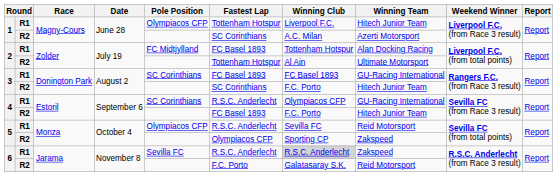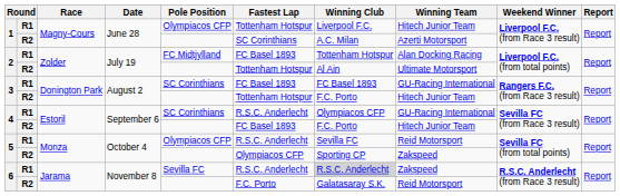 <table class="wikitable" style="font-size: 85%;">
 <tr>
 <th colspan=2>Round</th>
 <th>Race</th>
 <th>Date</th>
 <th>Pole Position</th>
 <th>Fastest Lap</th>
 <th>Winning Club</th>
 <th>Winning Team</th>
 <th>Weekend Winner</th>
 <th>Report</th>
 </tr>
 <tr>
 <th rowspan=2>1</th>
 <th>R1</th>
 <td rowspan=2> <a href='#'>Magny-Cours</a></td>
 <td rowspan=2>June 28</td>
 <td> <a href='#'>Olympiacos CFP</a></td>
 <td> <a href='#'>Tottenham Hotspur</a></td>
 <td> <a href='#'>Liverpool F.C.</a></td>
 <td> <a href='#'>Hitech Junior Team</a></td>
 <td rowspan=2> <strong><a href='#'>Liverpool F.C.</a></strong><br>(from Race 3 result)</td>
 <td rowspan=2><a href='#'>Report</a></td>
 </tr>
 <tr>
 <th>R2</th>
 <td></td>
 <td> <a href='#'>SC Corinthians</a></td>
 <td> <a href='#'>A.C. Milan</a></td>
 <td> <a href='#'>Azerti Motorsport</a></td>
 </tr>
 <tr>
 <th rowspan=2>2</th>
 <th>R1</th>
 <td rowspan=2> <a href='#'>Zolder</a></td>
 <td rowspan=2>July 19</td>
 <td> <a href='#'>FC Midtjylland</a></td>
 <td> <a href='#'>FC Basel 1893</a></td>
 <td> <a href='#'>Tottenham Hotspur</a></td>
 <td> <a href='#'>Alan Docking Racing</a></td>
 <td rowspan=2> <strong><a href='#'>Liverpool F.C.</a></strong><br>(from total points)</td>
 <td rowspan=2><a href='#'>Report</a></td>
 </tr>
 <tr>
 <th>R2</th>
 <td></td>
 <td> <a href='#'>Tottenham Hotspur</a></td>
 <td> <a href='#'>Al Ain</a></td>
 <td> <a href='#'>Ultimate Motorsport</a></td>
 </tr>
 <tr>
 <th rowspan=2>3</th>
 <th>R1</th>
 <td rowspan=2> <a href='#'>Donington Park</a></td>
 <td rowspan=2>August 2</td>
 <td> <a href='#'>SC Corinthians</a></td>
 <td> <a href='#'>FC Basel 1893</a></td>
 <td> <a href='#'>FC Basel 1893</a></td>
 <td> <a href='#'>GU-Racing International</a></td>
 <td rowspan=2> <strong><a href='#'>Rangers F.C.</a></strong><br>(from Race 3 result)</td>
 <td rowspan=2><a href='#'>Report</a></td>
 </tr>
 <tr>
 <th>R2</th>
 <td></td>
-<td> <a href='#'>SC Corinthians</a></td>
+<td> <a href='#'>Tottenham Hotspur</a></td>
 <td> <a href='#'>F.C. Porto</a></td>
 <td> <a href='#'>Hitech Junior Team</a></td>
 </tr>
 <tr>
 <th rowspan=2>4</th>
 <th>R1</th>
 <td rowspan=2> <a href='#'>Estoril</a></td>
 <td rowspan=2>September 6</td>
 <td> <a href='#'>SC Corinthians</a></td>
 <td> <a href='#'>R.S.C. Anderlecht</a></td>
 <td> <a href='#'>Olympiacos CFP</a></td>
 <td> <a href='#'>GU-Racing International</a></td>
 <td rowspan=2> <strong><a href='#'>Sevilla FC</a></strong><br>(from Race 3 result)</td>
 <td rowspan=2><a href='#'>Report</a></td>
 </tr>
 <tr>
 <th>R2</th>
 <td></td>
 <td> <a href='#'>FC Basel 1893</a></td>
 <td> <a href='#'>F.C. Porto</a></td>
 <td> <a href='#'>Hitech Junior Team</a></td>
 </tr>
 <tr>
 <th rowspan=2>5</th>
 <th>R1</th>
 <td rowspan=2> <a href='#'>Monza</a></td>
 <td rowspan=2>October 4</td>
 <td> <a href='#'>Olympiacos CFP</a></td>
 <td> <a href='#'>R.S.C. Anderlecht</a></td>
 <td> <a href='#'>Sevilla FC</a></td>
 <td> <a href='#'>Reid Motorsport</a></td>
 <td rowspan=2> <strong><a href='#'>Sevilla FC</a></strong><br>(from total points)</td>
 <td rowspan=2><a href='#'>Report</a></td>
 </tr>
 <tr>
 <th>R2</th>
 <td></td>
 <td> <a href='#'>Olympiacos CFP</a></td>
 <td> <a href='#'>Sporting CP</a></td>
 <td> <a href='#'>Zakspeed</a></td>
 </tr>
 <tr>
 <th rowspan=2>6</th>
 <th>R1</th>
 <td rowspan=2> <a href='#'>Jarama</a></td>
 <td rowspan=2>November 8</td>
 <td> <a href='#'>Sevilla FC</a></td>
 <td> <a href='#'>R.S.C. Anderlecht</a></td>
 <td style="background: lightgrey;"> <a href='#'>R.S.C. Anderlecht</a></td>
 <td> <a href='#'>Zakspeed</a></td>
 <td rowspan=2> <strong><a href='#'>R.S.C. Anderlecht</a></strong><br>(from Race 3 result)</td>
 <td rowspan=2><a href='#'>Report</a></td>
 </tr>
 <tr>
 <th>R2</th>
 <td></td>
 <td> <a href='#'>F.C. Porto</a></td>
 <td> <a href='#'>Galatasaray S.K.</a></td>
 <td> <a href='#'>Reid Motorsport</a></td>
 </tr>
 </table>
